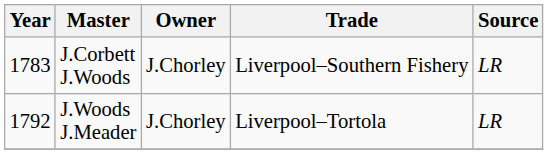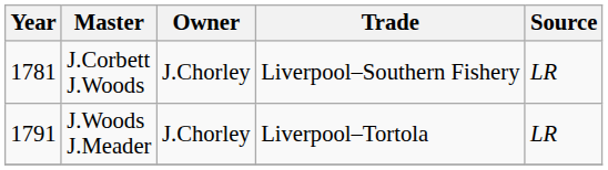 <table class=" wikitable">
 <tr>
 <th>Year</th>
 <th>Master</th>
 <th>Owner</th>
 <th>Trade</th>
 <th>Source</th>
 </tr>
 <tr>
-<td>1783</td>
+<td>1781</td>
 <td>J.Corbett<br>J.Woods</td>
 <td>J.Chorley</td>
 <td>Liverpool–Southern Fishery</td>
 <td><em>LR</em></td>
 </tr>
 <tr>
-<td>1792</td>
+<td>1791</td>
 <td>J.Woods<br>J.Meader</td>
 <td>J.Chorley</td>
 <td>Liverpool–Tortola</td>
 <td><em>LR</em></td>
 </tr>
 <tr>
 </tr>
 </table>
